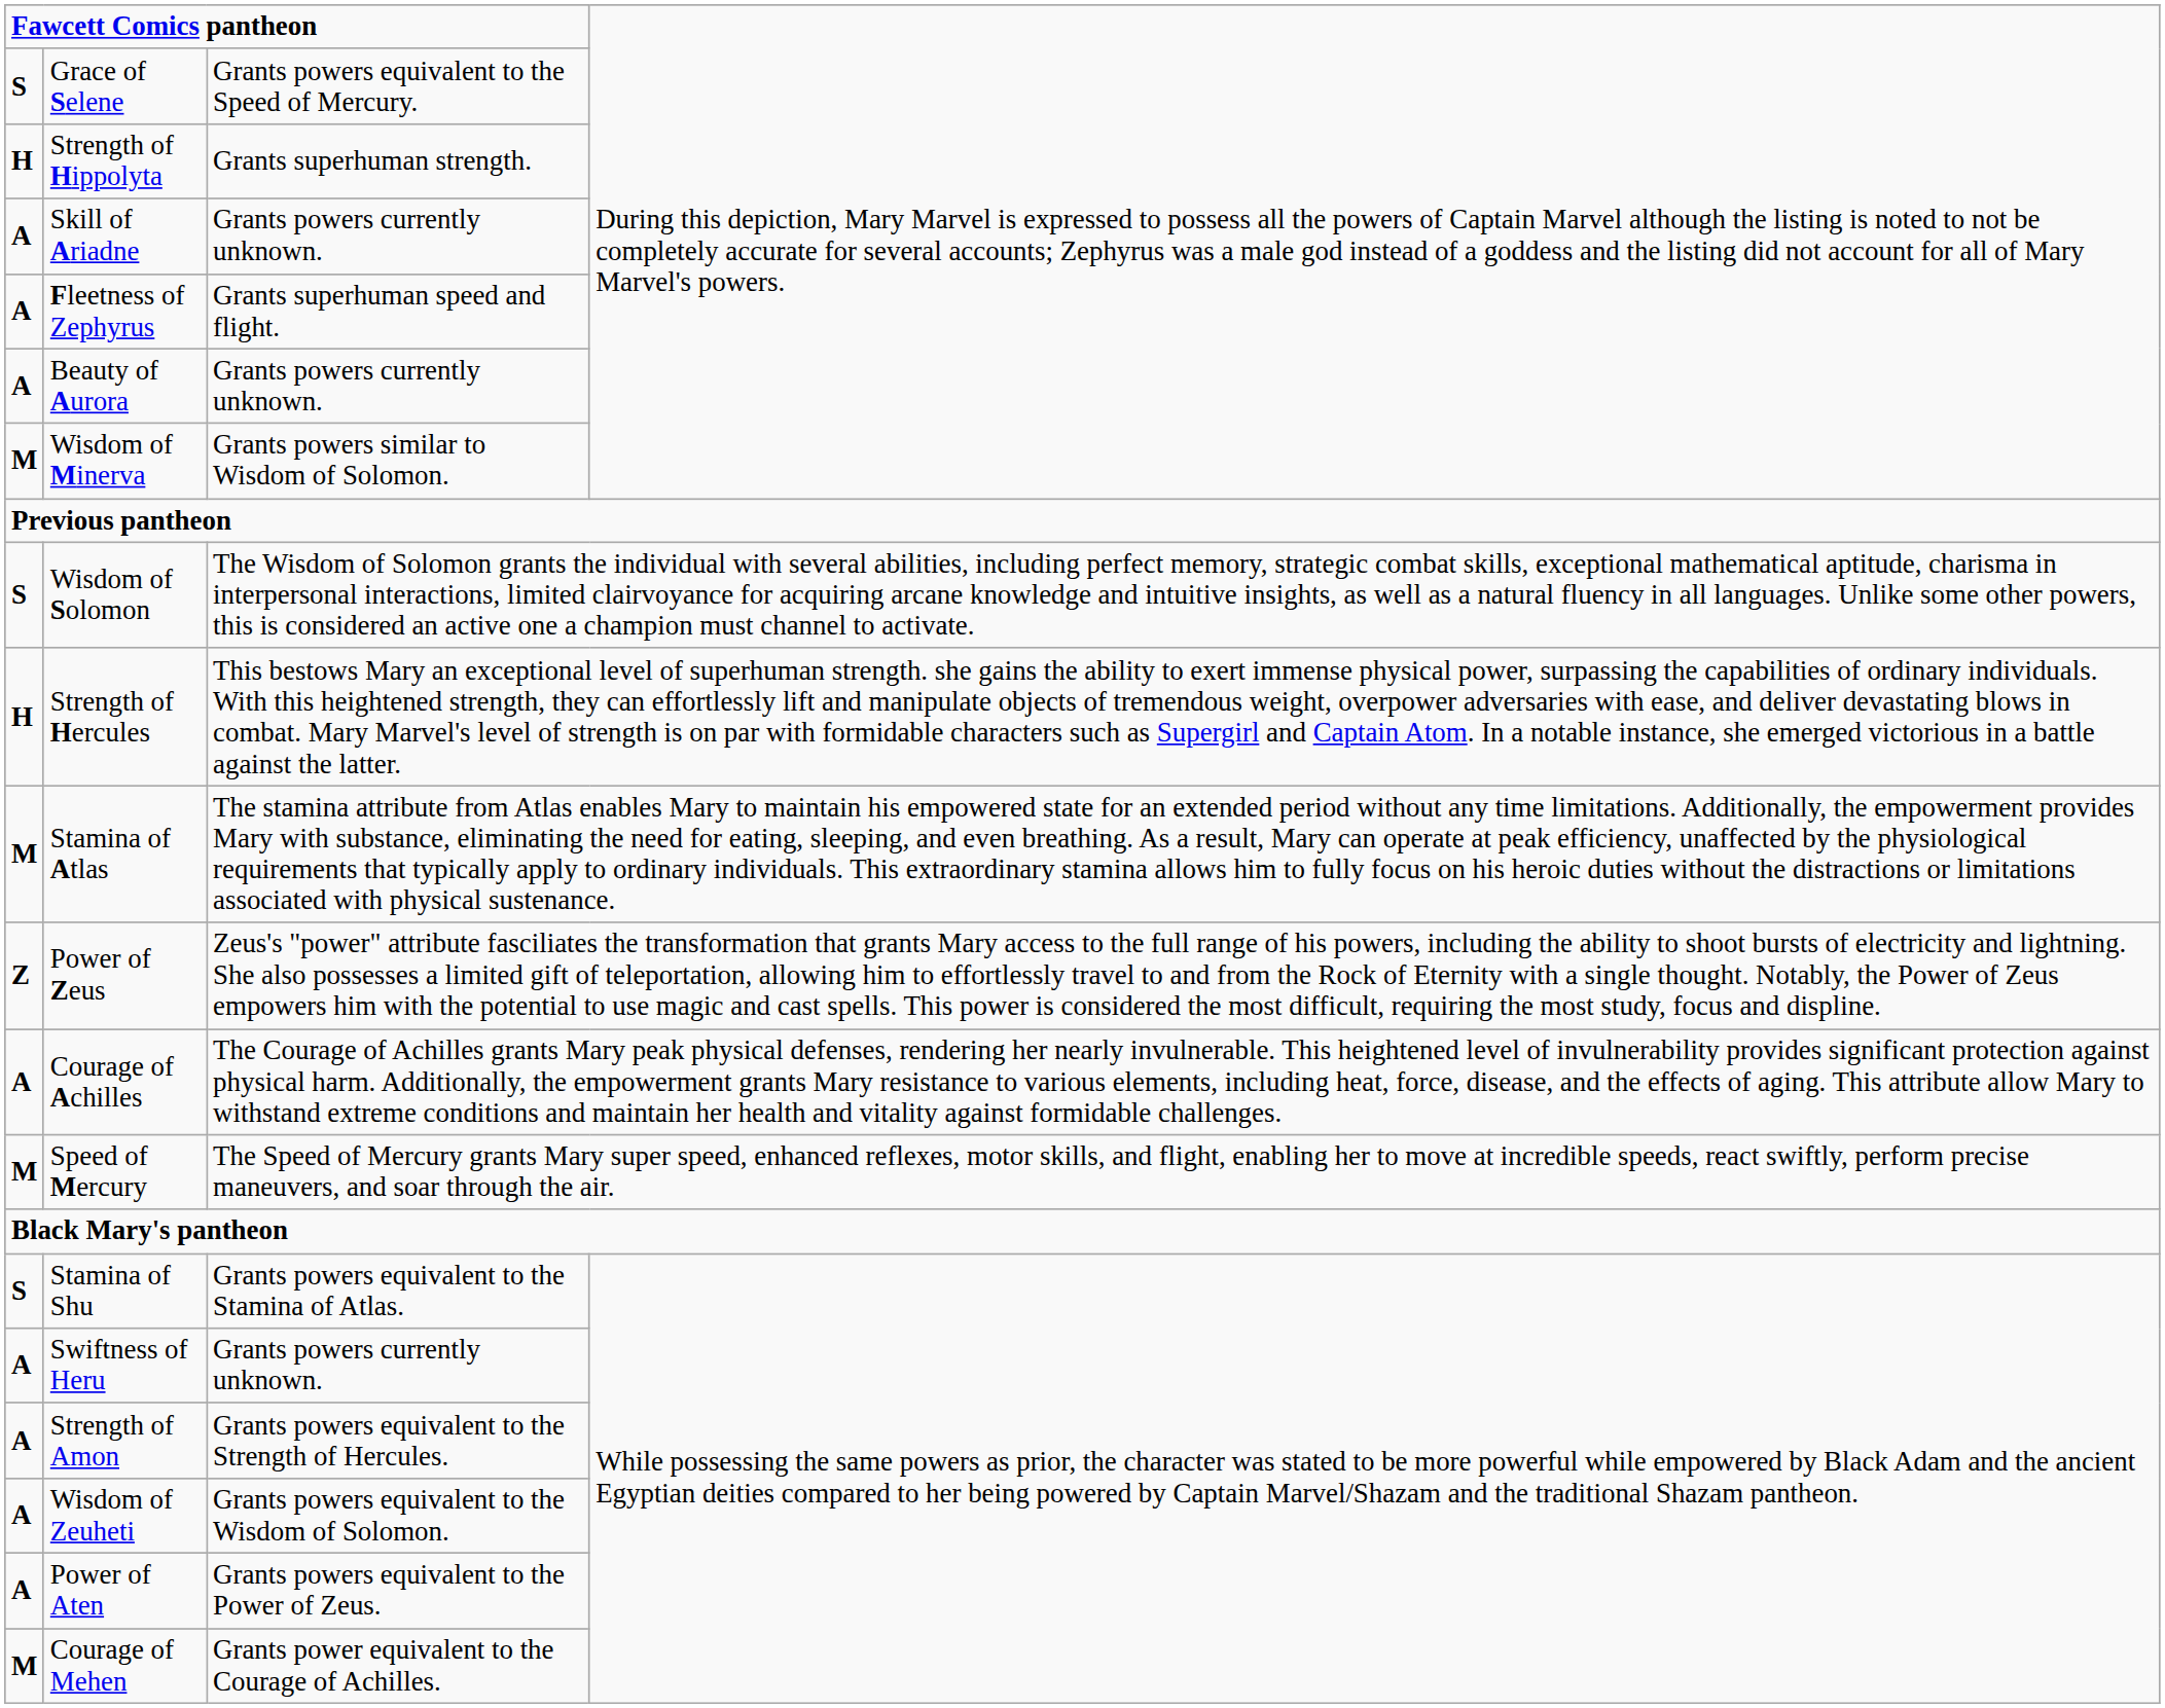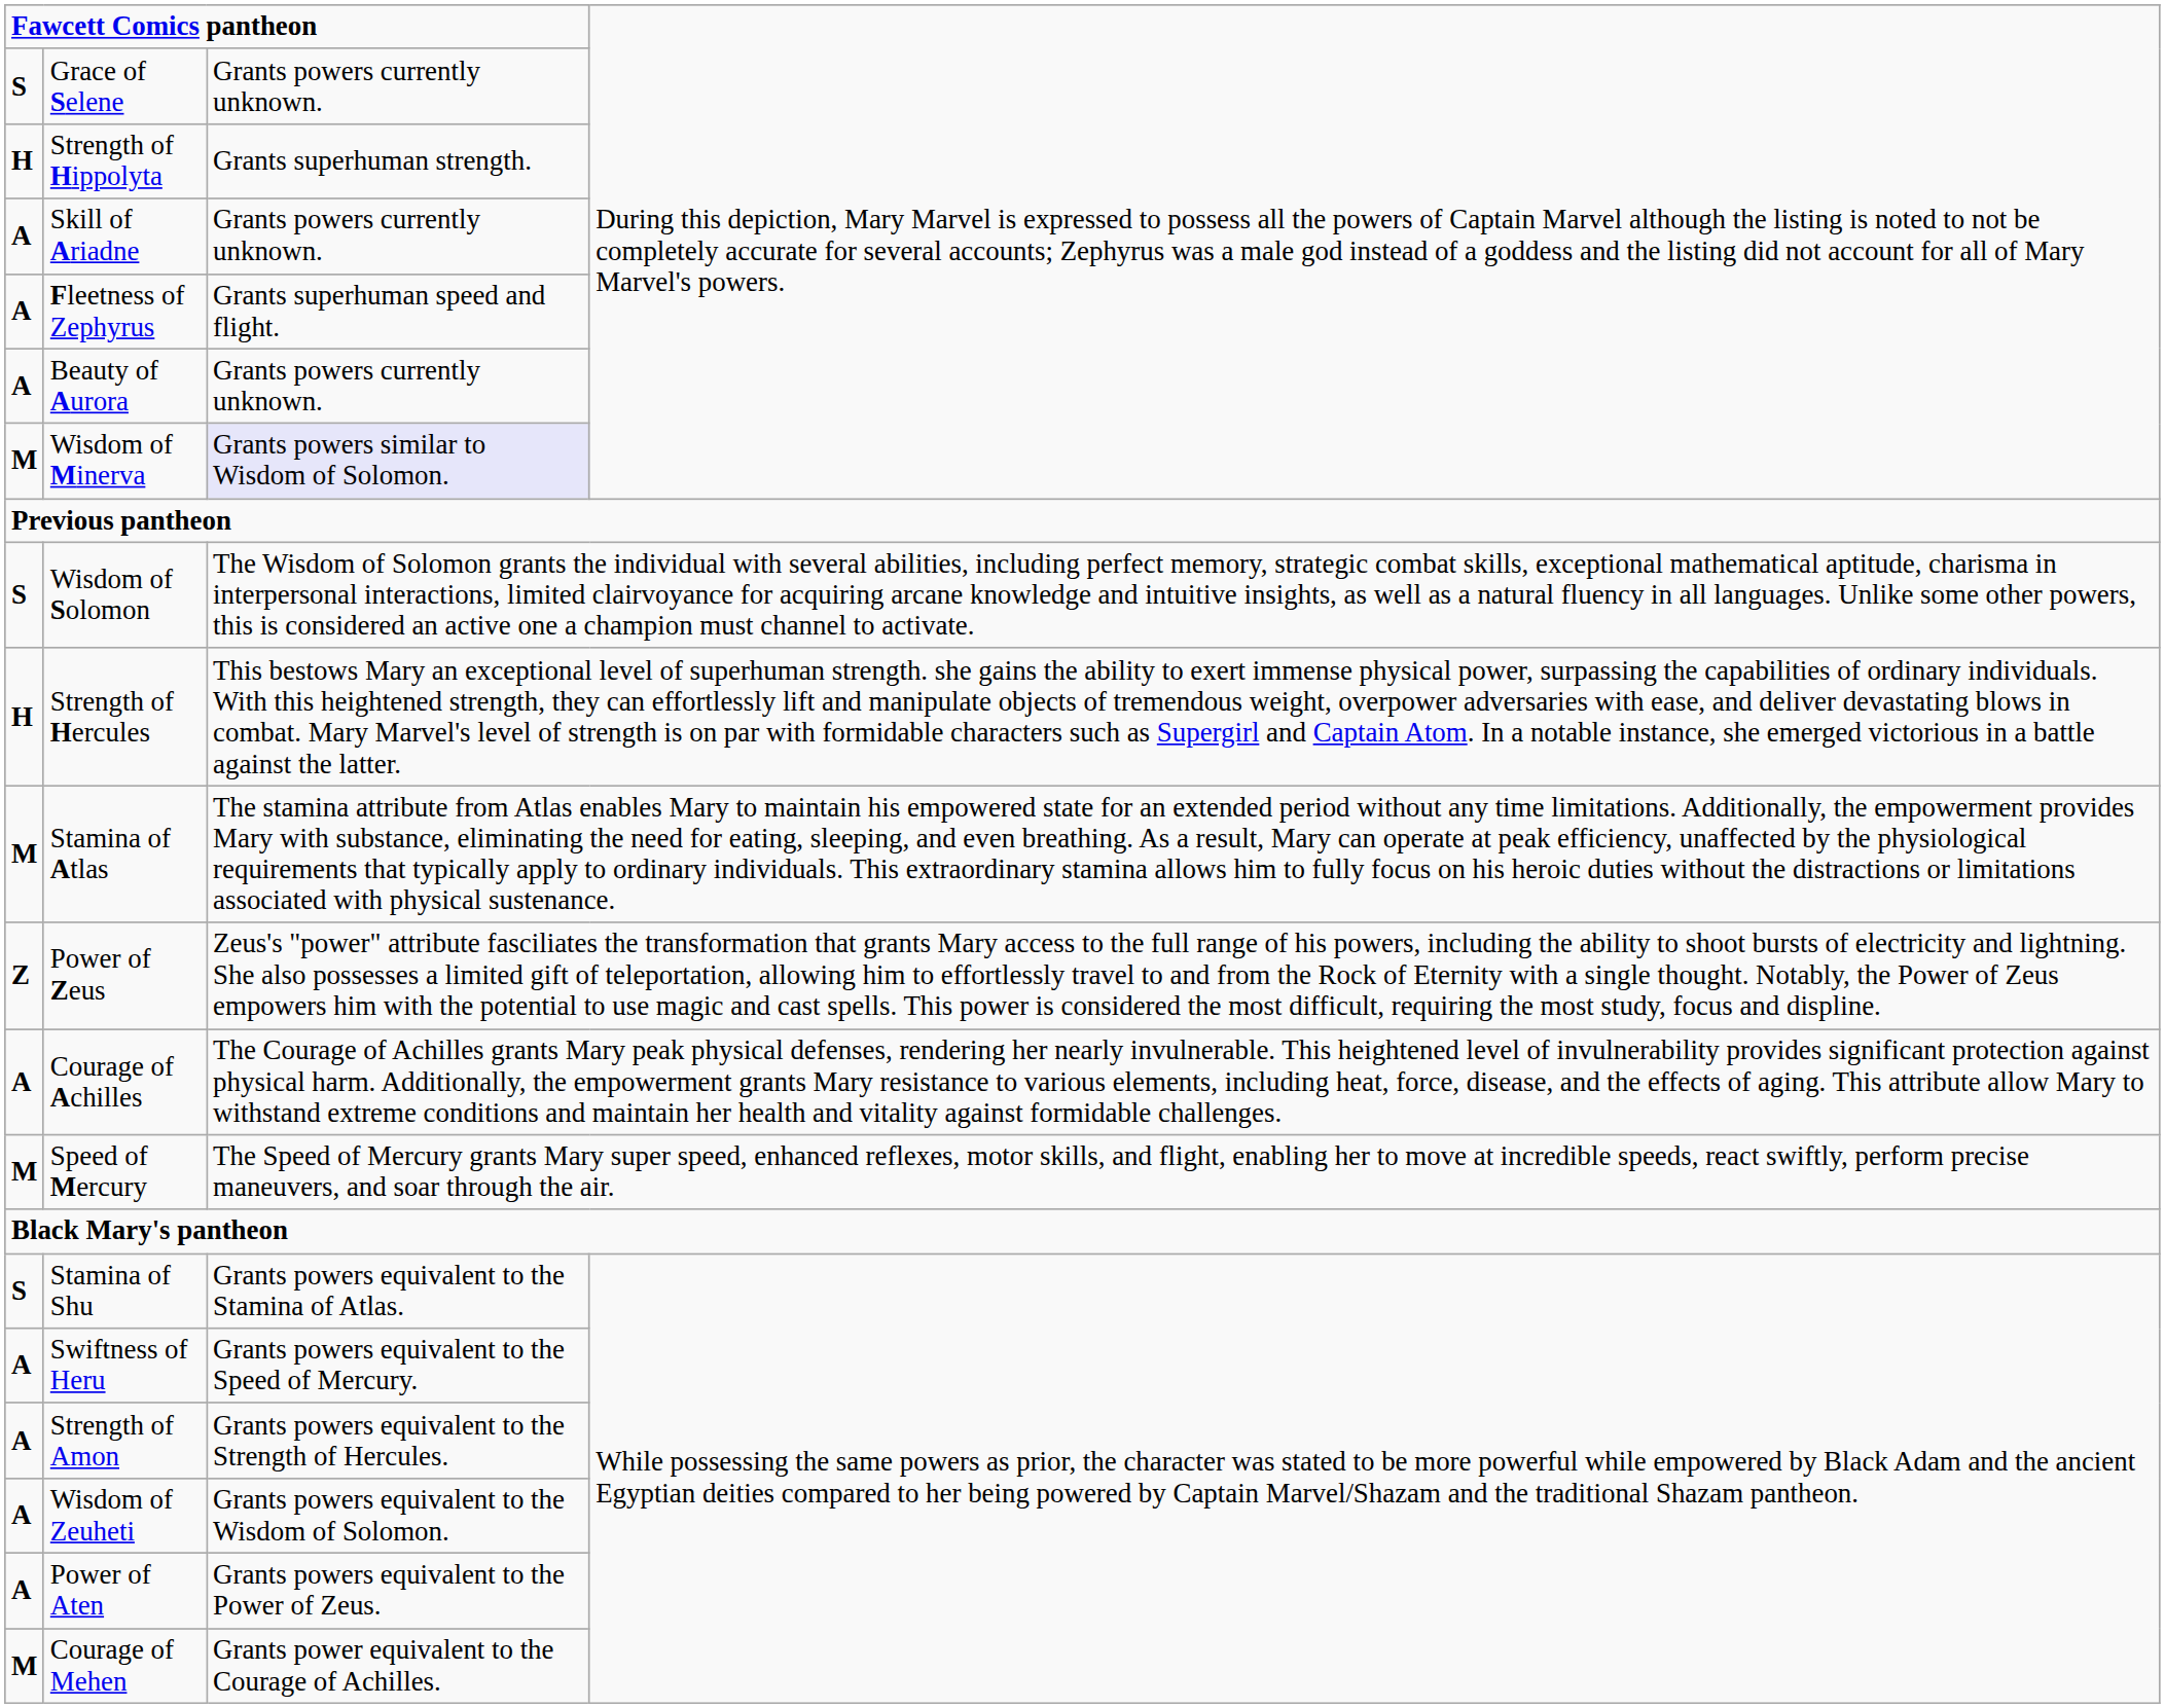 <table class="wikitable">
 <tr>
 <td colspan="3"><strong><a href='#'>Fawcett Comics</a> pantheon</strong></td>
 <td rowspan="7">During this depiction, Mary Marvel is expressed to possess all the powers of Captain Marvel although the listing is noted to not be completely accurate for several accounts; Zephyrus was a male god instead of a goddess and the listing did not account for all of Mary Marvel's powers.</td>
 </tr>
 <tr>
 <td><strong>S</strong></td>
 <td>Grace of <a href='#'><strong>S</strong>elene</a></td>
-<td>Grants powers equivalent to the Speed of Mercury.</td>
+<td>Grants powers currently unknown.</td>
 </tr>
 <tr>
 <td><strong>H</strong></td>
 <td>Strength of <a href='#'><strong>H</strong>ippolyta</a></td>
 <td>Grants superhuman strength.</td>
 </tr>
 <tr>
 <td><strong>A</strong></td>
 <td>Skill of <a href='#'><strong>A</strong>riadne</a></td>
 <td>Grants powers currently unknown.</td>
 </tr>
 <tr>
 <td><strong>A</strong></td>
 <td><strong>F</strong>leetness of <a href='#'>Zephyrus</a></td>
 <td>Grants superhuman speed and flight.</td>
 </tr>
 <tr>
 <td><strong>A</strong></td>
 <td>Beauty of <a href='#'><strong>A</strong>urora</a></td>
 <td>Grants powers currently unknown.</td>
 </tr>
 <tr>
 <td><strong>M</strong></td>
 <td>Wisdom of <a href='#'><strong>M</strong>inerva</a></td>
-<td>Grants powers similar to Wisdom of Solomon.</td>
+<td style="background: lavender;">Grants powers similar to Wisdom of Solomon.</td>
 </tr>
 <tr>
 <td colspan="4"><strong>Previous pantheon</strong></td>
 </tr>
 <tr>
 <td><strong>S</strong></td>
 <td>Wisdom of <strong>S</strong>olomon</td>
 <td colspan="2">The Wisdom of Solomon grants the individual with several abilities, including perfect memory, strategic combat skills, exceptional mathematical aptitude, charisma in interpersonal interactions, limited clairvoyance for acquiring arcane knowledge and intuitive insights, as well as a natural fluency in all languages. Unlike some other powers, this is considered an active one a champion must channel to activate.</td>
 </tr>
 <tr>
 <td><strong>H</strong></td>
 <td>Strength of <strong>H</strong>ercules</td>
 <td colspan="2">This bestows Mary an exceptional level of superhuman strength. she gains the ability to exert immense physical power, surpassing the capabilities of ordinary individuals. With this heightened strength, they can effortlessly lift and manipulate objects of tremendous weight, overpower adversaries with ease, and deliver devastating blows in combat. Mary Marvel's level of strength is on par with formidable characters such as <a href='#'>Supergirl</a> and <a href='#'>Captain Atom</a>. In a notable instance, she emerged victorious in a battle against the latter.</td>
 </tr>
 <tr>
 <td><strong>M</strong></td>
 <td>Stamina of <strong>A</strong>tlas</td>
 <td colspan="2">The stamina attribute from Atlas enables Mary to maintain his empowered state for an extended period without any time limitations. Additionally, the empowerment provides Mary with substance, eliminating the need for eating, sleeping, and even breathing. As a result, Mary can operate at peak efficiency, unaffected by the physiological requirements that typically apply to ordinary individuals. This extraordinary stamina allows him to fully focus on his heroic duties without the distractions or limitations associated with physical sustenance.</td>
 </tr>
 <tr>
 <td><strong>Z</strong></td>
 <td>Power of <strong>Z</strong>eus</td>
 <td colspan="2">Zeus's "power" attribute fasciliates the transformation that grants Mary access to the full range of his powers, including the ability to shoot bursts of electricity and lightning. She also possesses a limited gift of teleportation, allowing him to effortlessly travel to and from the Rock of Eternity with a single thought. Notably, the Power of Zeus empowers him with the potential to use magic and cast spells. This power is considered the most difficult, requiring the most study, focus and displine.</td>
 </tr>
 <tr>
 <td><strong>A</strong></td>
 <td>Courage of <strong>A</strong>chilles</td>
 <td colspan="2">The Courage of Achilles grants Mary peak physical defenses, rendering her nearly invulnerable. This heightened level of invulnerability provides significant protection against physical harm. Additionally, the empowerment grants Mary resistance to various elements, including heat, force, disease, and the effects of aging. This attribute allow Mary to withstand extreme conditions and maintain her health and vitality against formidable challenges.</td>
 </tr>
 <tr>
 <td><strong>M</strong></td>
 <td>Speed of <strong>M</strong>ercury</td>
 <td colspan="2">The Speed of Mercury grants Mary super speed, enhanced reflexes, motor skills, and flight, enabling her to move at incredible speeds, react swiftly, perform precise maneuvers, and soar through the air.</td>
 </tr>
 <tr>
 <td colspan="4"><strong>Black Mary's pantheon</strong></td>
 </tr>
 <tr>
 <td><strong>S</strong></td>
 <td>Stamina of Shu</td>
 <td>Grants powers equivalent to the Stamina of Atlas.</td>
 <td rowspan="6">While possessing the same powers as prior, the character was stated to be more powerful while empowered by Black Adam and the ancient Egyptian deities compared to her being powered by Captain Marvel/Shazam and the traditional Shazam pantheon.</td>
 </tr>
 <tr>
 <td><strong>A</strong></td>
 <td>Swiftness of <a href='#'>Heru</a></td>
-<td>Grants powers currently unknown.</td>
+<td>Grants powers equivalent to the Speed of Mercury.</td>
 </tr>
 <tr>
 <td><strong>A</strong></td>
 <td>Strength of <a href='#'>Amon</a></td>
 <td>Grants powers equivalent to the Strength of Hercules.</td>
 </tr>
 <tr>
 <td><strong>A</strong></td>
 <td>Wisdom of <a href='#'>Zeuheti</a></td>
 <td>Grants powers equivalent to the Wisdom of Solomon.</td>
 </tr>
 <tr>
 <td><strong>A</strong></td>
 <td>Power of <a href='#'>Aten</a></td>
 <td>Grants powers equivalent to the Power of Zeus.</td>
 </tr>
 <tr>
 <td><strong>M</strong></td>
 <td>Courage of <a href='#'>Mehen</a></td>
 <td>Grants power equivalent to the Courage of Achilles.</td>
 </tr>
 </table>
